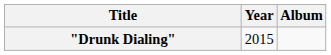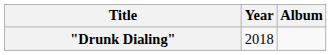 <table class="wikitable plainrowheaders" style="text-align:center;">
 <tr>
 <th scope="col" style="width:16em;">Title</th>
 <th scope="col">Year</th>
 <th scope="col">Album</th>
 </tr>
 <tr>
 <th scope="row">"Drunk Dialing" <br></th>
-<td>2015</td>
+<td>2018</td>
 <td></td>
 </tr>
 </table>
